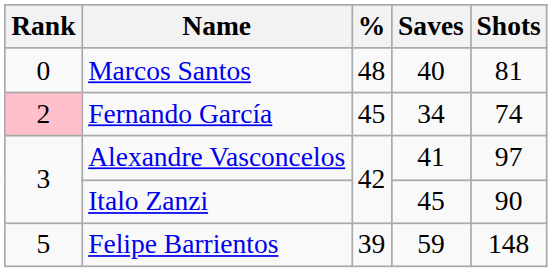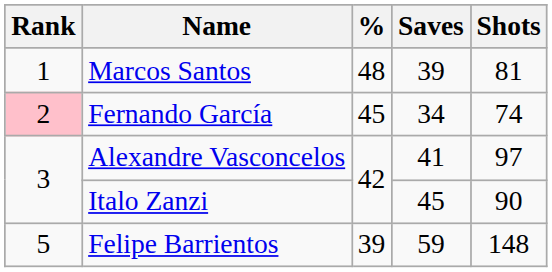 <table class="wikitable" style="text-align: center;">
 <tr>
 <th>Rank</th>
 <th>Name</th>
 <th>%</th>
 <th>Saves</th>
 <th>Shots</th>
 </tr>
 <tr>
-<td>0</td>
+<td>1</td>
 <td align=left> <a href='#'>Marcos Santos</a></td>
 <td>48</td>
-<td>40</td>
+<td>39</td>
 <td>81</td>
 </tr>
 <tr>
 <td style="background: pink;">2</td>
 <td align=left> <a href='#'>Fernando García</a></td>
 <td>45</td>
 <td>34</td>
 <td>74</td>
 </tr>
 <tr>
 <td rowspan=2>3</td>
 <td align=left> <a href='#'>Alexandre Vasconcelos</a></td>
 <td rowspan=2>42</td>
 <td>41</td>
 <td>97</td>
 </tr>
 <tr>
 <td align=left> <a href='#'>Italo Zanzi</a></td>
 <td>45</td>
 <td>90</td>
 </tr>
 <tr>
 <td>5</td>
 <td align=left> <a href='#'>Felipe Barrientos</a></td>
 <td>39</td>
 <td>59</td>
 <td>148</td>
 </tr>
 </table>
